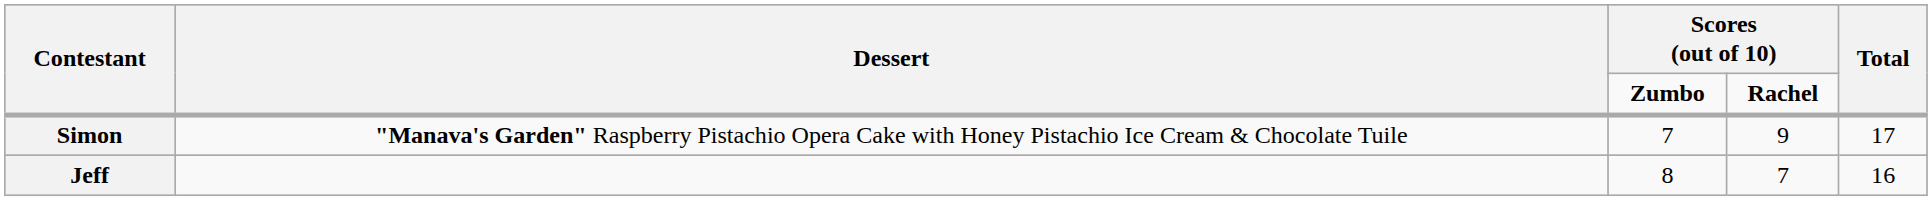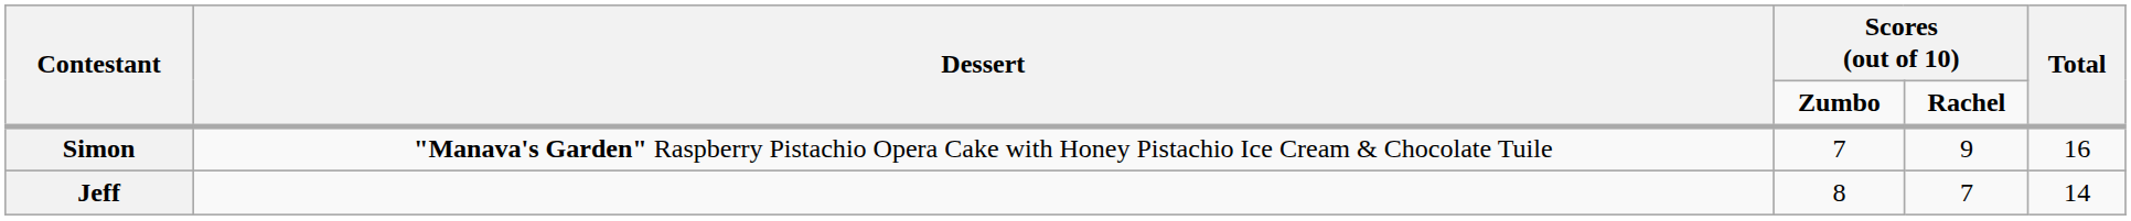 <table class="wikitable plainrowheaders" style="text-align:center; font-size:90%; width:80em;">
 <tr>
 <th rowspan="2">Contestant</th>
 <th rowspan="2">Dessert</th>
 <th colspan="2">Scores<br>(out of 10)</th>
 <th rowspan="2">Total<br></th>
 </tr>
 <tr>
 <td><strong>Zumbo</strong></td>
 <td><strong>Rachel</strong></td>
 </tr>
 <tr style="border-top:3px solid #aaa;">
 <th>Simon</th>
 <td><strong>"Manava's Garden"</strong> Raspberry Pistachio Opera Cake with Honey Pistachio Ice Cream & Chocolate Tuile</td>
 <td>7</td>
 <td>9</td>
-<td>17</td>
+<td>16</td>
 </tr>
 <tr>
 <th>Jeff</th>
 <td></td>
 <td>8</td>
 <td>7</td>
-<td>16</td>
+<td>14</td>
 </tr>
 </table>
